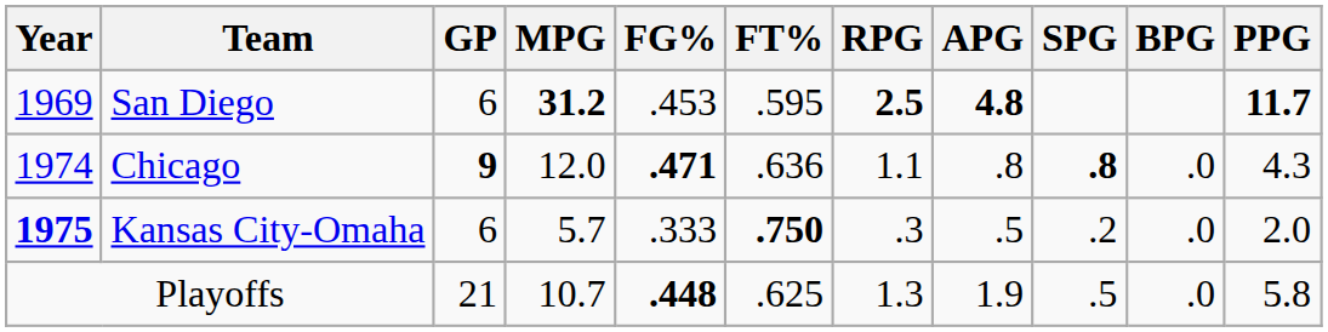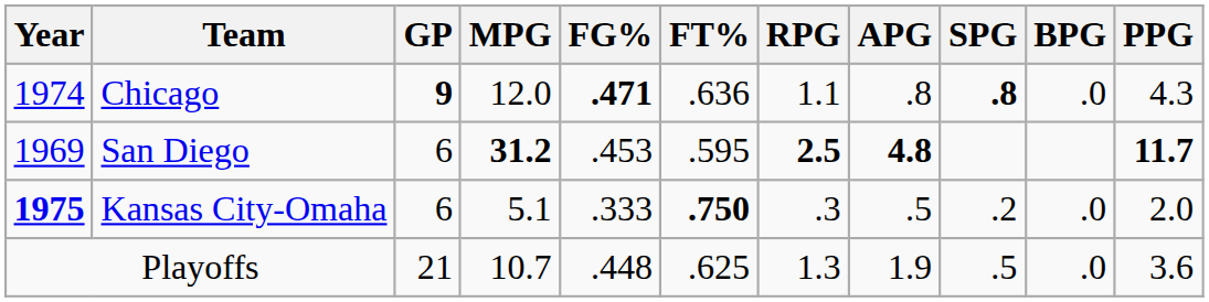 <table class="wikitable sortable" style="font-size:95%; text-align:right;">
 <tr>
 <th>Year</th>
 <th>Team</th>
 <th>GP</th>
 <th>MPG</th>
 <th>FG%</th>
 <th>FT%</th>
 <th>RPG</th>
 <th>APG</th>
 <th>SPG</th>
 <th>BPG</th>
 <th>PPG</th>
 </tr>
 <tr>
+<td style="text-align:left;"><a href='#'>1974</a></td>
+<td style="text-align:left;"><a href='#'>Chicago</a></td>
+<td><strong>9</strong></td>
+<td>12.0</td>
+<td><strong>.471</strong></td>
+<td>.636</td>
+<td>1.1</td>
+<td>.8</td>
+<td><strong>.8</strong></td>
+<td>.0</td>
+<td>4.3</td>
+</tr>
+<tr>
 <td style="text-align:left;"><a href='#'>1969</a></td>
 <td style="text-align:left;"><a href='#'>San Diego</a></td>
 <td>6</td>
 <td><strong>31.2</strong></td>
 <td>.453</td>
 <td>.595</td>
 <td><strong>2.5</strong></td>
 <td><strong>4.8</strong></td>
 <td></td>
 <td></td>
 <td><strong>11.7</strong></td>
 </tr>
 <tr>
-<td style="text-align:left;"><a href='#'>1974</a></td>
-<td style="text-align:left;"><a href='#'>Chicago</a></td>
-<td><strong>9</strong></td>
-<td>12.0</td>
-<td><strong>.471</strong></td>
-<td>.636</td>
-<td>1.1</td>
-<td>.8</td>
-<td><strong>.8</strong></td>
-<td>.0</td>
-<td>4.3</td>
-</tr>
-<tr>
 <td style="text-align:left;"><strong><a href='#'>1975</a></strong></td>
 <td style="text-align:left;"><a href='#'>Kansas City-Omaha</a></td>
 <td>6</td>
-<td>5.7</td>
+<td>5.1</td>
 <td>.333</td>
 <td><strong>.750</strong></td>
 <td>.3</td>
 <td>.5</td>
 <td>.2</td>
 <td>.0</td>
 <td>2.0</td>
 </tr>
 <tr class="sortbottom">
 <td style="text-align:center;" colspan=2>Playoffs</td>
 <td>21</td>
 <td>10.7</td>
-<td><strong>.448</strong></td>
+<td>.448</td>
 <td>.625</td>
 <td>1.3</td>
 <td>1.9</td>
 <td>.5</td>
 <td>.0</td>
-<td>5.8</td>
+<td>3.6</td>
 </tr>
 </table>
